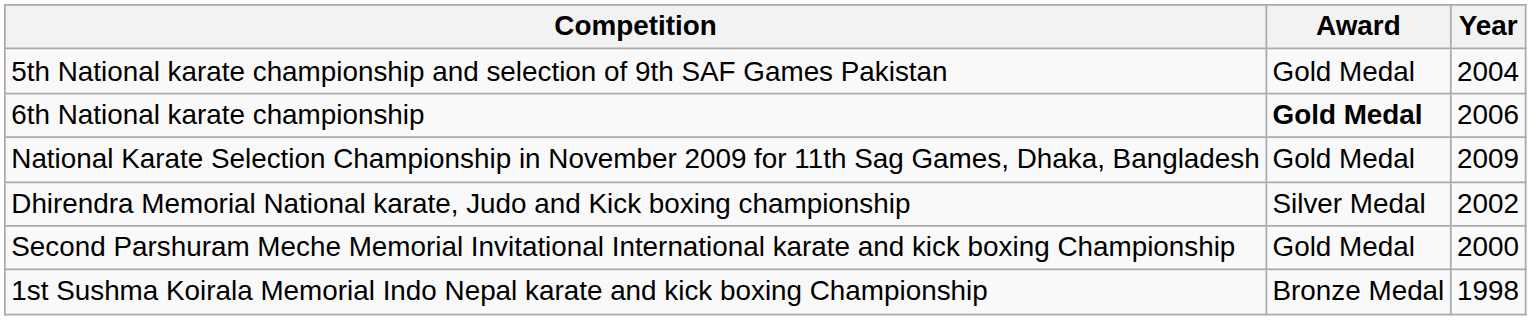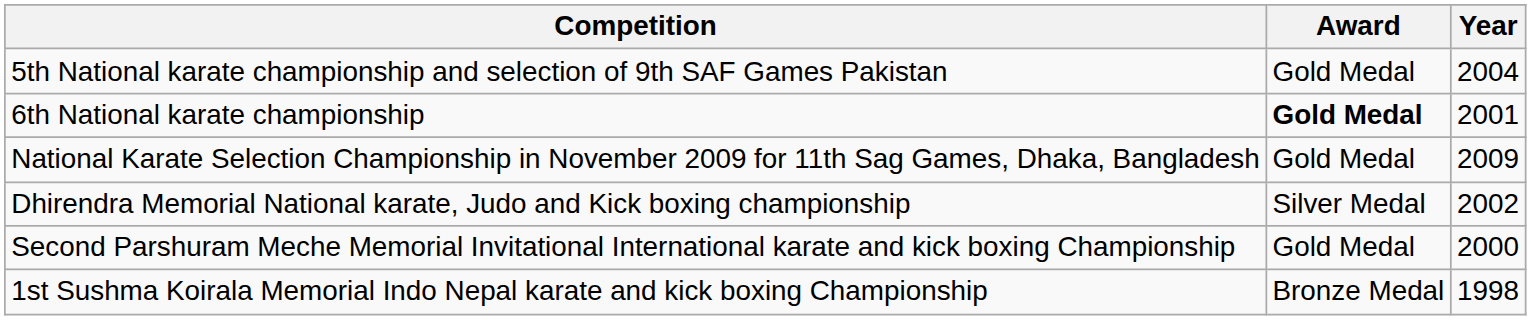 <table class="wikitable">
 <tr>
 <th>Competition</th>
 <th>Award</th>
 <th>Year</th>
 </tr>
 <tr>
 <td>5th National karate championship and selection of 9th SAF Games Pakistan</td>
 <td>Gold Medal</td>
 <td>2004</td>
 </tr>
 <tr>
 <td>6th National karate championship</td>
 <td><strong>Gold Medal</strong></td>
-<td>2006</td>
+<td>2001</td>
 </tr>
 <tr>
 <td>National Karate Selection Championship in November 2009 for 11th Sag Games, Dhaka, Bangladesh</td>
 <td>Gold Medal</td>
 <td>2009</td>
 </tr>
 <tr>
 <td>Dhirendra Memorial National karate, Judo and Kick boxing championship</td>
 <td>Silver Medal</td>
 <td>2002</td>
 </tr>
 <tr>
 <td>Second Parshuram Meche Memorial Invitational International karate and kick boxing Championship</td>
 <td>Gold Medal</td>
 <td>2000</td>
 </tr>
 <tr>
 <td>1st Sushma Koirala Memorial Indo Nepal karate and kick boxing Championship</td>
 <td>Bronze Medal</td>
 <td>1998</td>
 </tr>
 </table>
